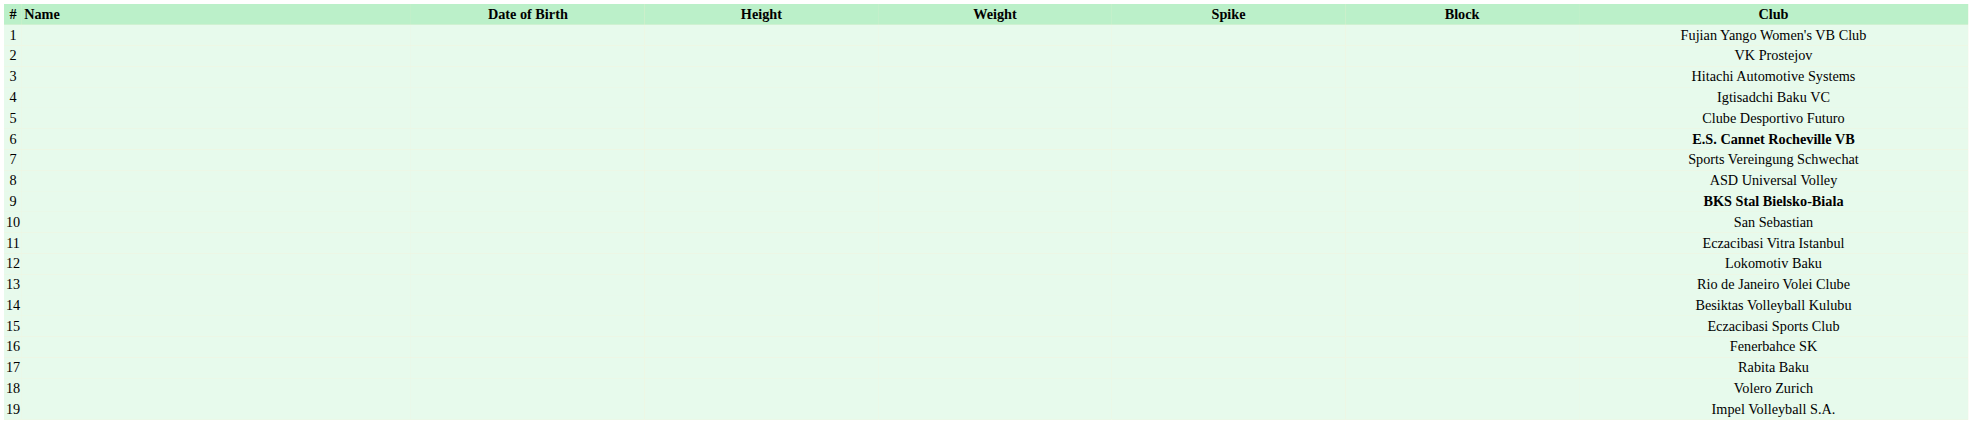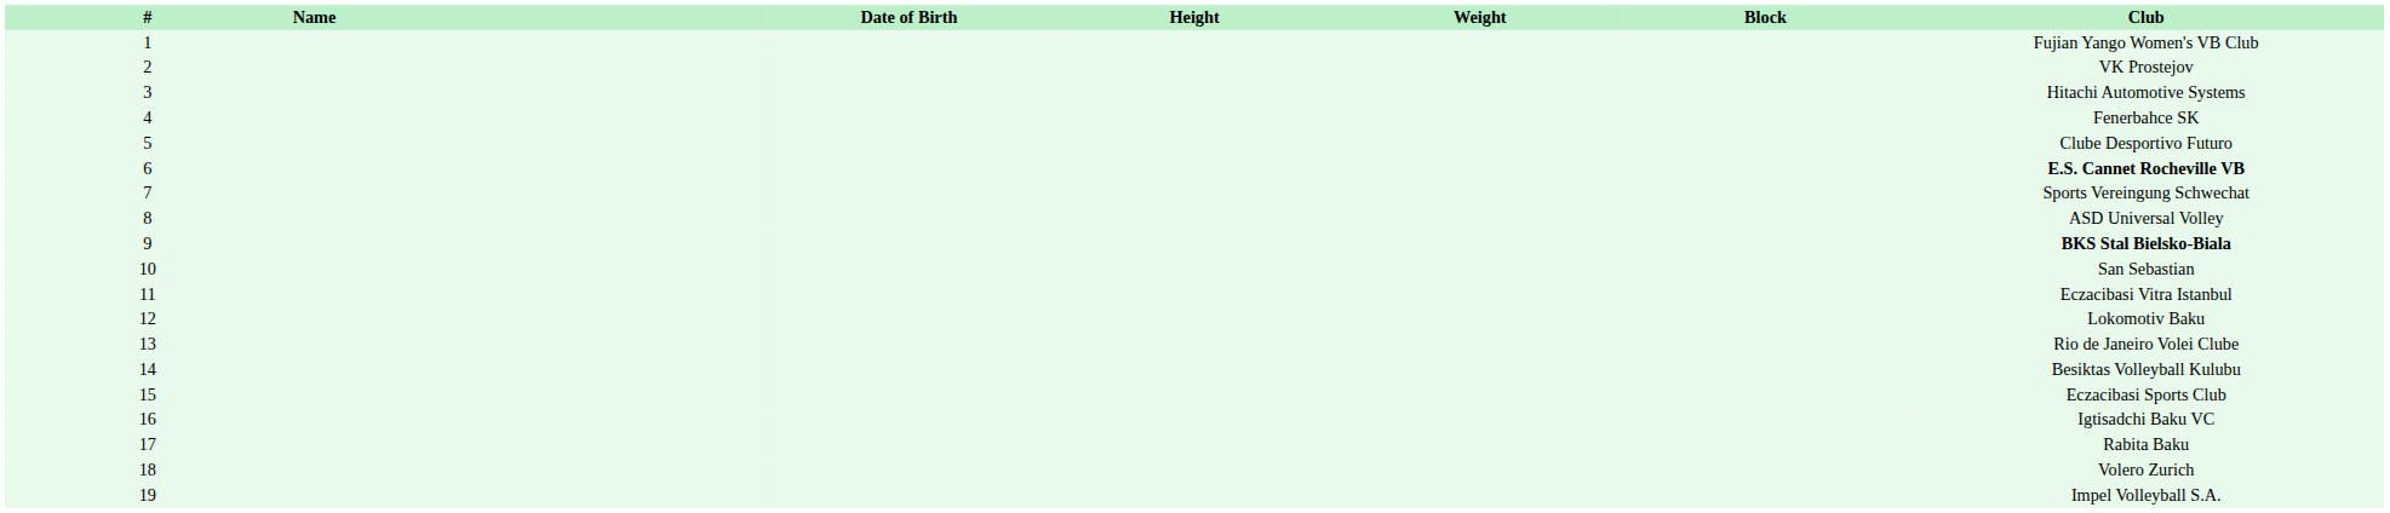 <table border=0 cellpadding=2 cellspacing=0  |- bgcolor=#FFECCE style="text-align:center; font-size:90%; width:100%">
 <tr bgcolor=#BBF0C9>
 <th>#</th>
 <th align=left width=20%>Name</th>
 <th width=12%>Date of Birth</th>
 <th width=12%>Height</th>
 <th width=12%>Weight</th>
-<th width=12%>Spike</th>
 <th width=12%>Block</th>
 <th width=20%>Club</th>
 </tr>
 <tr bgcolor=#E7FAEC>
 <td>1</td>
 <td align=left></td>
 <td align=right></td>
-<td></td>
 <td></td>
 <td></td>
 <td></td>
 <td>Fujian Yango Women's VB Club</td>
 </tr>
 <tr bgcolor=#E7FAEC>
 <td>2</td>
 <td align=left></td>
 <td align=right></td>
 <td></td>
 <td></td>
 <td></td>
-<td></td>
 <td>VK Prostejov</td>
 </tr>
 <tr bgcolor=#E7FAEC>
 <td>3</td>
 <td align=left></td>
 <td align=right></td>
-<td></td>
 <td></td>
 <td></td>
 <td></td>
 <td>Hitachi Automotive Systems</td>
 </tr>
 <tr bgcolor=#E7FAEC>
 <td>4</td>
 <td align=left></td>
 <td align=right></td>
 <td></td>
 <td></td>
 <td></td>
-<td></td>
-<td>Igtisadchi Baku VC</td>
+<td>Fenerbahce SK</td>
 </tr>
 <tr bgcolor=#E7FAEC>
 <td>5</td>
 <td align=left></td>
 <td align=right></td>
-<td></td>
 <td></td>
 <td></td>
 <td></td>
 <td>Clube Desportivo Futuro</td>
 </tr>
 <tr bgcolor=#E7FAEC>
 <td>6</td>
 <td align=left></td>
 <td align=right></td>
 <td></td>
 <td></td>
 <td></td>
-<td></td>
 <td><strong>E.S. Cannet Rocheville VB</strong></td>
 </tr>
 <tr bgcolor=#E7FAEC>
 <td>7</td>
 <td align=left></td>
 <td align=right></td>
-<td></td>
 <td></td>
 <td></td>
 <td></td>
 <td>Sports Vereingung Schwechat</td>
 </tr>
 <tr bgcolor=#E7FAEC>
 <td>8</td>
 <td align=left></td>
 <td align=right></td>
 <td></td>
 <td></td>
 <td></td>
-<td></td>
 <td>ASD Universal Volley</td>
 </tr>
 <tr bgcolor=#E7FAEC>
 <td>9</td>
 <td align=left></td>
 <td align=right></td>
-<td></td>
 <td></td>
 <td></td>
 <td></td>
 <td><strong>BKS Stal Bielsko-Biala</strong></td>
 </tr>
 <tr bgcolor=#E7FAEC>
 <td>10</td>
 <td align=left></td>
 <td align=right></td>
 <td></td>
 <td></td>
 <td></td>
-<td></td>
 <td>San Sebastian</td>
 </tr>
 <tr bgcolor=#E7FAEC>
 <td>11</td>
 <td align=left></td>
 <td align=right></td>
-<td></td>
 <td></td>
 <td></td>
 <td></td>
 <td>Eczacibasi Vitra Istanbul</td>
 </tr>
 <tr bgcolor=#E7FAEC>
 <td>12</td>
 <td align=left></td>
 <td align=right></td>
 <td></td>
 <td></td>
 <td></td>
-<td></td>
 <td>Lokomotiv Baku</td>
 </tr>
 <tr bgcolor=#E7FAEC>
 <td>13</td>
 <td align=left></td>
 <td align=right></td>
-<td></td>
 <td></td>
 <td></td>
 <td></td>
 <td>Rio de Janeiro Volei Clube</td>
 </tr>
 <tr bgcolor=#E7FAEC>
 <td>14</td>
 <td align=left></td>
 <td align=right></td>
 <td></td>
 <td></td>
 <td></td>
-<td></td>
 <td>Besiktas Volleyball Kulubu</td>
 </tr>
 <tr bgcolor=#E7FAEC>
 <td>15</td>
 <td align=left></td>
 <td align=right></td>
-<td></td>
 <td></td>
 <td></td>
 <td></td>
 <td>Eczacibasi Sports Club</td>
 </tr>
 <tr bgcolor=#E7FAEC>
 <td>16</td>
 <td align=left></td>
 <td align=right></td>
 <td></td>
 <td></td>
 <td></td>
-<td></td>
-<td>Fenerbahce SK</td>
+<td>Igtisadchi Baku VC</td>
 </tr>
 <tr bgcolor=#E7FAEC>
 <td>17</td>
 <td align=left></td>
 <td align=right></td>
-<td></td>
 <td></td>
 <td></td>
 <td></td>
 <td>Rabita Baku</td>
 </tr>
 <tr bgcolor=#E7FAEC>
 <td>18</td>
 <td align=left></td>
 <td align=right></td>
 <td></td>
 <td></td>
 <td></td>
-<td></td>
 <td>Volero Zurich</td>
 </tr>
 <tr bgcolor=#E7FAEC>
 <td>19</td>
 <td align=left></td>
 <td align=right></td>
 <td></td>
 <td></td>
 <td></td>
-<td></td>
 <td>Impel Volleyball S.A.</td>
 </tr>
 </table>
